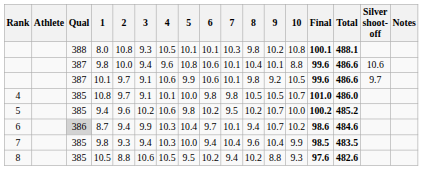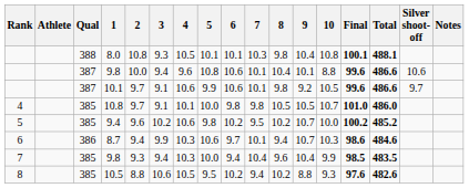 <table class="wikitable sortable">
 <tr>
 <th>Rank</th>
 <th>Athlete</th>
 <th>Qual</th>
 <th class="unsortable" style="width: 28px">1</th>
 <th class="unsortable" style="width: 28px">2</th>
 <th class="unsortable" style="width: 28px">3</th>
 <th class="unsortable" style="width: 28px">4</th>
 <th class="unsortable" style="width: 28px">5</th>
 <th class="unsortable" style="width: 28px">6</th>
 <th class="unsortable" style="width: 28px">7</th>
 <th class="unsortable" style="width: 28px">8</th>
 <th class="unsortable" style="width: 28px">9</th>
 <th class="unsortable" style="width: 28px">10</th>
 <th>Final</th>
 <th>Total</th>
 <th class="unsortable" style="width: 28px">Silver <br> shoot-off</th>
 <th class="unsortable">Notes</th>
 </tr>
 <tr>
 <td align="center"></td>
 <td></td>
 <td align="center">388</td>
 <td align="center">8.0</td>
 <td align="center">10.8</td>
 <td align="center">9.3</td>
 <td align="center">10.5</td>
 <td align="center">10.1</td>
 <td align="center">10.1</td>
 <td align="center">10.3</td>
 <td align="center">9.8</td>
-<td align="center">10.2</td>
+<td align="center">10.4</td>
 <td align="center">10.8</td>
 <td align="center"><strong>100.1</strong></td>
 <td align="center"><strong>488.1</strong></td>
 <td align="center"></td>
 <td align="center"></td>
 </tr>
 <tr>
 <td align="center"></td>
 <td></td>
 <td align="center">387</td>
 <td align="center">9.8</td>
 <td align="center">10.0</td>
 <td align="center">9.4</td>
 <td align="center">9.6</td>
 <td align="center">10.8</td>
 <td align="center">10.6</td>
 <td align="center">10.1</td>
 <td align="center">10.4</td>
 <td align="center">10.1</td>
 <td align="center">8.8</td>
 <td align="center"><strong>99.6</strong></td>
 <td align="center"><strong>486.6</strong></td>
 <td align="center">10.6</td>
 <td align="center"></td>
 </tr>
 <tr>
 <td align="center"></td>
 <td></td>
 <td align="center">387</td>
 <td align="center">10.1</td>
 <td align="center">9.7</td>
 <td align="center">9.1</td>
 <td align="center">10.6</td>
 <td align="center">9.9</td>
 <td align="center">10.6</td>
 <td align="center">10.1</td>
 <td align="center">9.8</td>
 <td align="center">9.2</td>
 <td align="center">10.5</td>
 <td align="center"><strong>99.6</strong></td>
 <td align="center"><strong>486.6</strong></td>
 <td align="center">9.7</td>
 <td align="center"></td>
 </tr>
 <tr>
 <td align="center">4</td>
 <td></td>
 <td align="center">385</td>
 <td align="center">10.8</td>
 <td align="center">9.7</td>
 <td align="center">9.1</td>
 <td align="center">10.1</td>
 <td align="center">10.0</td>
 <td align="center">9.8</td>
 <td align="center">9.8</td>
 <td align="center">10.5</td>
 <td align="center">10.5</td>
 <td align="center">10.7</td>
 <td align="center"><strong>101.0</strong></td>
 <td align="center"><strong>486.0</strong></td>
 <td align="center"></td>
 <td align="center"></td>
 </tr>
 <tr>
 <td align="center">5</td>
 <td></td>
 <td align="center">385</td>
 <td align="center">9.4</td>
 <td align="center">9.6</td>
 <td align="center">10.2</td>
 <td align="center">10.6</td>
 <td align="center">9.8</td>
 <td align="center">10.2</td>
 <td align="center">9.5</td>
 <td align="center">10.2</td>
 <td align="center">10.7</td>
 <td align="center">10.0</td>
 <td align="center"><strong>100.2</strong></td>
 <td align="center"><strong>485.2</strong></td>
 <td align="center"></td>
 <td align="center"></td>
 </tr>
 <tr>
 <td align="center">6</td>
 <td></td>
-<td align="center" style="background: lightgrey;">386</td>
+<td align="center">386</td>
 <td align="center">8.7</td>
 <td align="center">9.4</td>
 <td align="center">9.9</td>
 <td align="center">10.3</td>
-<td align="center">10.4</td>
+<td align="center">10.6</td>
 <td align="center">9.7</td>
 <td align="center">10.1</td>
 <td align="center">9.4</td>
 <td align="center">10.7</td>
-<td align="center">10.2</td>
+<td align="center">10.3</td>
 <td align="center"><strong>98.6</strong></td>
 <td align="center"><strong>484.6</strong></td>
 <td align="center"></td>
 <td align="center"></td>
 </tr>
 <tr>
 <td align="center">7</td>
 <td></td>
 <td align="center">385</td>
 <td align="center">9.8</td>
 <td align="center">9.3</td>
 <td align="center">9.4</td>
 <td align="center">10.3</td>
 <td align="center">10.0</td>
 <td align="center">9.4</td>
 <td align="center">10.4</td>
 <td align="center">9.6</td>
 <td align="center">10.4</td>
 <td align="center">9.9</td>
 <td align="center"><strong>98.5</strong></td>
 <td align="center"><strong>483.5</strong></td>
 <td align="center"></td>
 <td align="center"></td>
 </tr>
 <tr>
 <td align="center">8</td>
 <td></td>
 <td align="center">385</td>
 <td align="center">10.5</td>
 <td align="center">8.8</td>
 <td align="center">10.6</td>
 <td align="center">10.5</td>
 <td align="center">9.5</td>
 <td align="center">10.2</td>
 <td align="center">9.4</td>
 <td align="center">10.2</td>
 <td align="center">8.8</td>
 <td align="center">9.3</td>
 <td align="center"><strong>97.6</strong></td>
 <td align="center"><strong>482.6</strong></td>
 <td align="center"></td>
 <td align="center"></td>
 </tr>
 </table>
